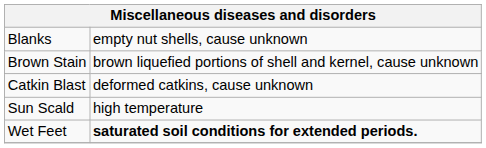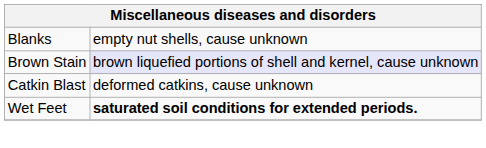 <table class="wikitable" style="clear">
 <tr>
 <th colspan=2><strong>Miscellaneous diseases and disorders</strong><br></th>
 </tr>
 <tr>
 <td>Blanks</td>
 <td>empty nut shells, cause unknown</td>
 </tr>
 <tr>
 <td>Brown Stain</td>
-<td>brown liquefied portions of shell and kernel, cause unknown</td>
+<td style="background: lavender;">brown liquefied portions of shell and kernel, cause unknown</td>
 </tr>
 <tr>
 <td>Catkin Blast</td>
 <td>deformed catkins, cause unknown</td>
-</tr>
-<tr>
-<td>Sun Scald</td>
-<td>high temperature</td>
 </tr>
 <tr>
 <td>Wet Feet</td>
 <td><strong>saturated soil conditions for extended periods.</strong></td>
 </tr>
 <tr>
 </tr>
 </table>
